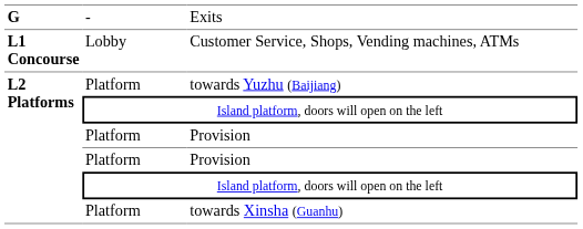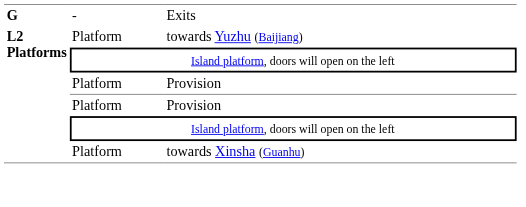 <table table border=0 cellspacing=0 cellpadding=3>
 <tr>
 <td style="border-top:solid 1px gray;" width=50 valign=top><strong>G</strong></td>
 <td style="border-top:solid 1px gray;" width=100 valign=top>-</td>
 <td style="border-top:solid 1px gray;" width=390 valign=top>Exits</td>
-</tr>
-<tr>
-<td style="border-bottom:solid 1px gray; border-top:solid 1px gray;" valign=top width=50><strong>L1<br>Concourse</strong></td>
-<td style="border-bottom:solid 1px gray; border-top:solid 1px gray;" valign=top width=100>Lobby</td>
-<td style="border-bottom:solid 1px gray; border-top:solid 1px gray;" valign=top width=390>Customer Service, Shops, Vending machines, ATMs</td>
 </tr>
 <tr>
 <td style="border-bottom:solid 1px gray;" rowspan=6 valign=top><strong>L2<br>Platforms</strong></td>
 <td>Platform </td>
 <td>  towards <a href='#'>Yuzhu</a> <small>(<a href='#'>Baijiang</a>)</small></td>
 </tr>
 <tr>
 <td style="border-right:solid 2px black;border-left:solid 2px black;border-top:solid 2px black;border-bottom:solid 2px black;text-align:center;" colspan=2><small><a href='#'>Island platform</a>, doors will open on the left</small></td>
 </tr>
 <tr>
 <td style="border-bottom:solid 1px gray;">Platform</td>
 <td style="border-bottom:solid 1px gray;"> Provision</td>
 </tr>
 <tr>
 <td>Platform</td>
 <td> Provision</td>
 </tr>
 <tr>
 <td style="border-right:solid 2px black;border-left:solid 2px black;border-top:solid 2px black;border-bottom:solid 2px black;text-align:center;" colspan=2><small><a href='#'>Island platform</a>, doors will open on the left</small></td>
 </tr>
 <tr>
 <td style="border-bottom:solid 1px gray;">Platform </td>
 <td style="border-bottom:solid 1px gray;"> towards <a href='#'>Xinsha</a> <small>(<a href='#'>Guanhu</a>) </small></td>
 </tr>
 </table>
